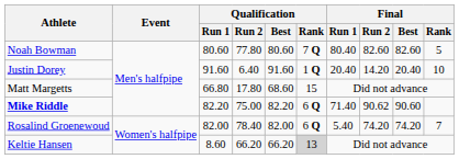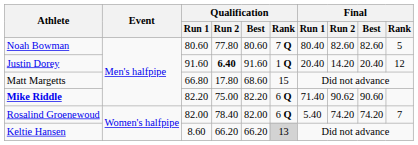 <table class="wikitable" style="font-size:90%">
 <tr>
 <th rowspan="2">Athlete</th>
 <th rowspan="2">Event</th>
 <th colspan="4">Qualification</th>
 <th colspan="4">Final</th>
 </tr>
 <tr style="font-size:95%">
 <th>Run 1</th>
 <th>Run 2</th>
 <th>Best</th>
 <th>Rank</th>
 <th>Run 1</th>
 <th>Run 2</th>
 <th>Best</th>
 <th>Rank</th>
 </tr>
 <tr align=center>
 <td align=left><a href='#'>Noah Bowman</a></td>
 <td rowspan="4" align=left><a href='#'>Men's halfpipe</a></td>
 <td>80.60</td>
 <td>77.80</td>
 <td>80.60</td>
 <td>7 <strong>Q</strong></td>
 <td>80.40</td>
 <td>82.60</td>
 <td>82.60</td>
 <td>5</td>
 </tr>
 <tr align=center>
 <td align=left><a href='#'>Justin Dorey</a></td>
 <td>91.60</td>
-<td>6.40</td>
+<td><strong>6.40</strong></td>
 <td>91.60</td>
 <td>1 <strong>Q</strong></td>
 <td>20.40</td>
 <td>14.20</td>
 <td>20.40</td>
-<td>10</td>
+<td>12</td>
 </tr>
 <tr align=center>
 <td align=left>Matt Margetts</td>
 <td>66.80</td>
 <td>17.80</td>
 <td>68.60</td>
 <td>15</td>
 <td colspan=4>Did not advance</td>
 </tr>
 <tr align=center>
 <td align=left><strong><a href='#'>Mike Riddle</a></strong></td>
 <td>82.20</td>
 <td>75.00</td>
 <td>82.20</td>
 <td>6 <strong>Q</strong></td>
 <td>71.40</td>
 <td>90.62</td>
 <td>90.60</td>
 <td></td>
 </tr>
 <tr align=center>
 <td align=left><a href='#'>Rosalind Groenewoud</a></td>
 <td rowspan="2" align=left><a href='#'>Women's halfpipe</a></td>
 <td>82.00</td>
 <td>78.40</td>
 <td>82.00</td>
 <td>6 <strong>Q</strong></td>
 <td>5.40</td>
 <td>74.20</td>
 <td>74.20</td>
 <td>7</td>
 </tr>
 <tr align=center>
 <td align=left><a href='#'>Keltie Hansen</a></td>
 <td>8.60</td>
 <td>66.20</td>
 <td>66.20</td>
 <td style="background: lightgrey;">13</td>
 <td colspan=4>Did not advance</td>
 </tr>
 </table>
